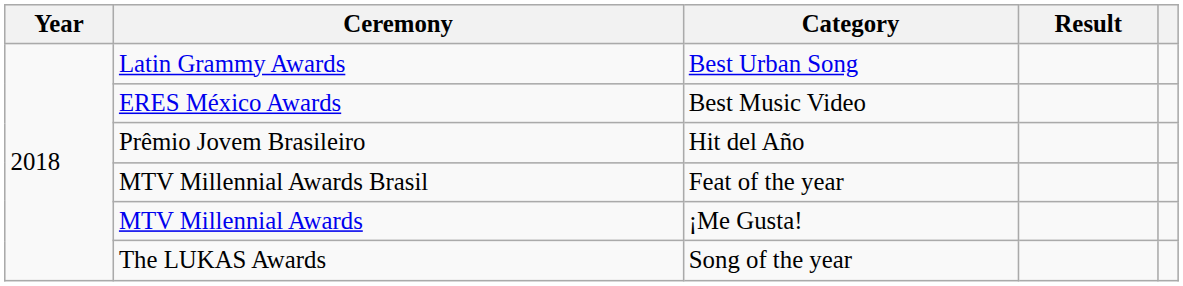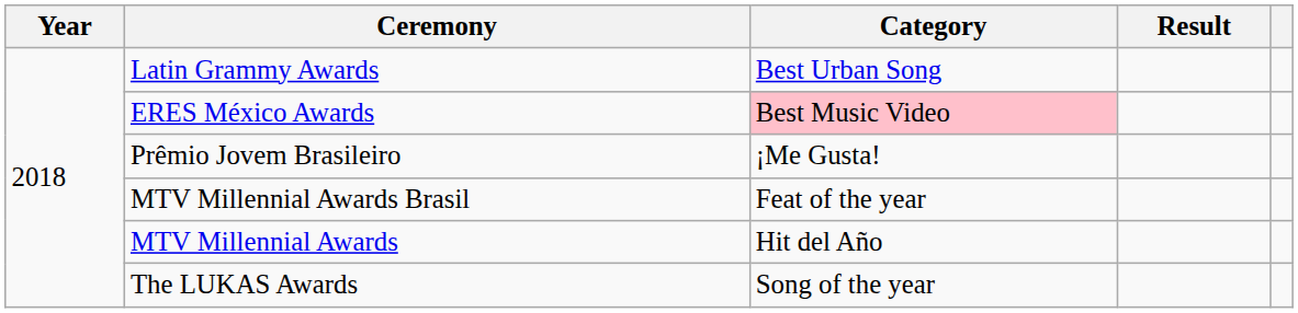 <table class="wikitable sortable plainrowheaders" style="width: 60%;">
 <tr>
 <th scope="col">Year</th>
 <th scope="col">Ceremony</th>
 <th scope="col">Category</th>
 <th scope="col">Result</th>
 <th scope="col" class="unsortable"></th>
 </tr>
 <tr>
 <td rowspan="6">2018</td>
 <td><a href='#'>Latin Grammy Awards</a></td>
 <td><a href='#'>Best Urban Song</a></td>
 <td></td>
 <td style="text-align:center;"></td>
 </tr>
 <tr>
 <td><a href='#'>ERES México Awards</a></td>
-<td>Best Music Video</td>
+<td style="background: pink;">Best Music Video</td>
 <td></td>
 <td></td>
 </tr>
 <tr>
 <td>Prêmio Jovem Brasileiro</td>
-<td>Hit del Año</td>
+<td>¡Me Gusta!</td>
 <td></td>
 <td></td>
 </tr>
 <tr>
 <td>MTV Millennial Awards Brasil</td>
 <td>Feat of the year</td>
 <td></td>
 <td></td>
 </tr>
 <tr>
 <td><a href='#'>MTV Millennial Awards</a></td>
-<td>¡Me Gusta!</td>
+<td>Hit del Año</td>
 <td></td>
 <td></td>
 </tr>
 <tr>
 <td>The LUKAS Awards</td>
 <td>Song of the year</td>
 <td></td>
 <td></td>
 </tr>
 </table>
